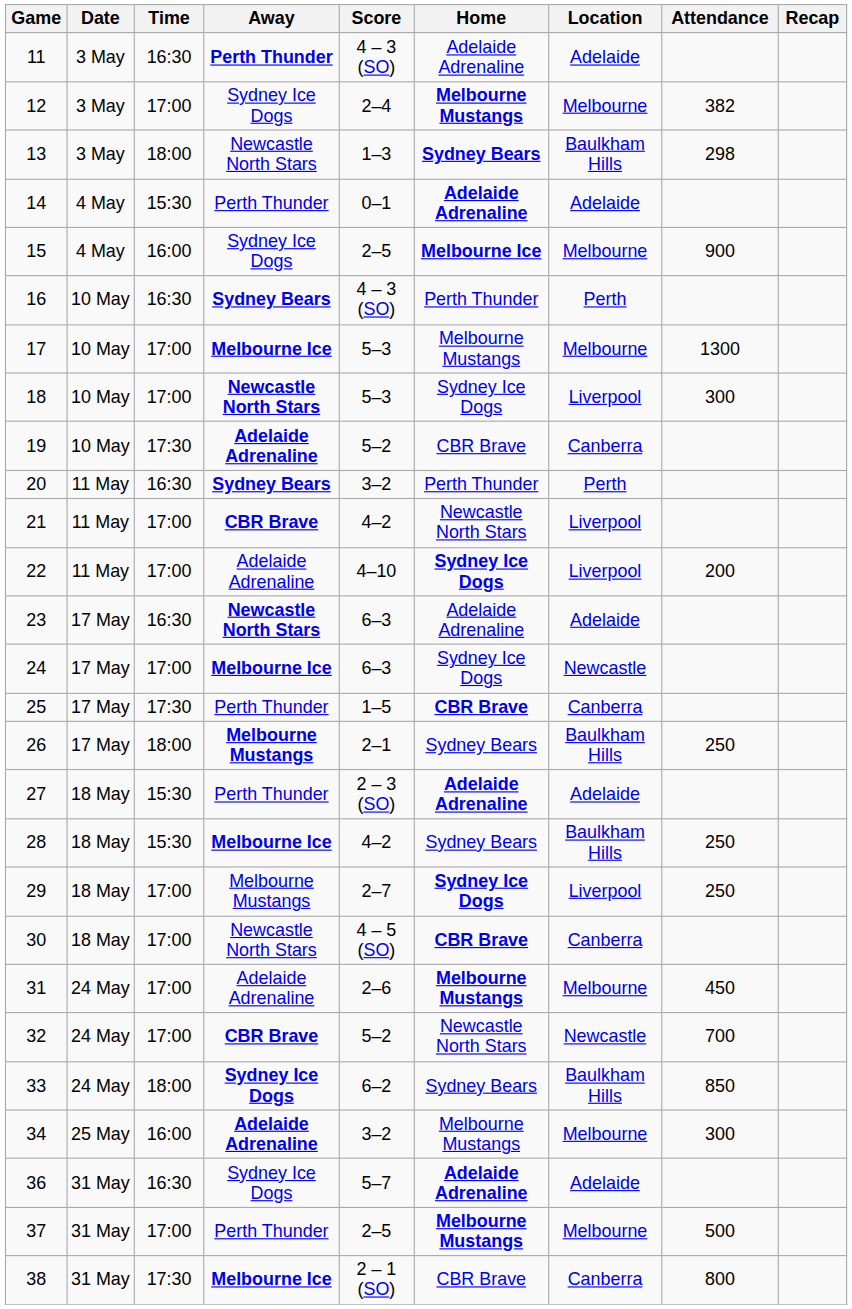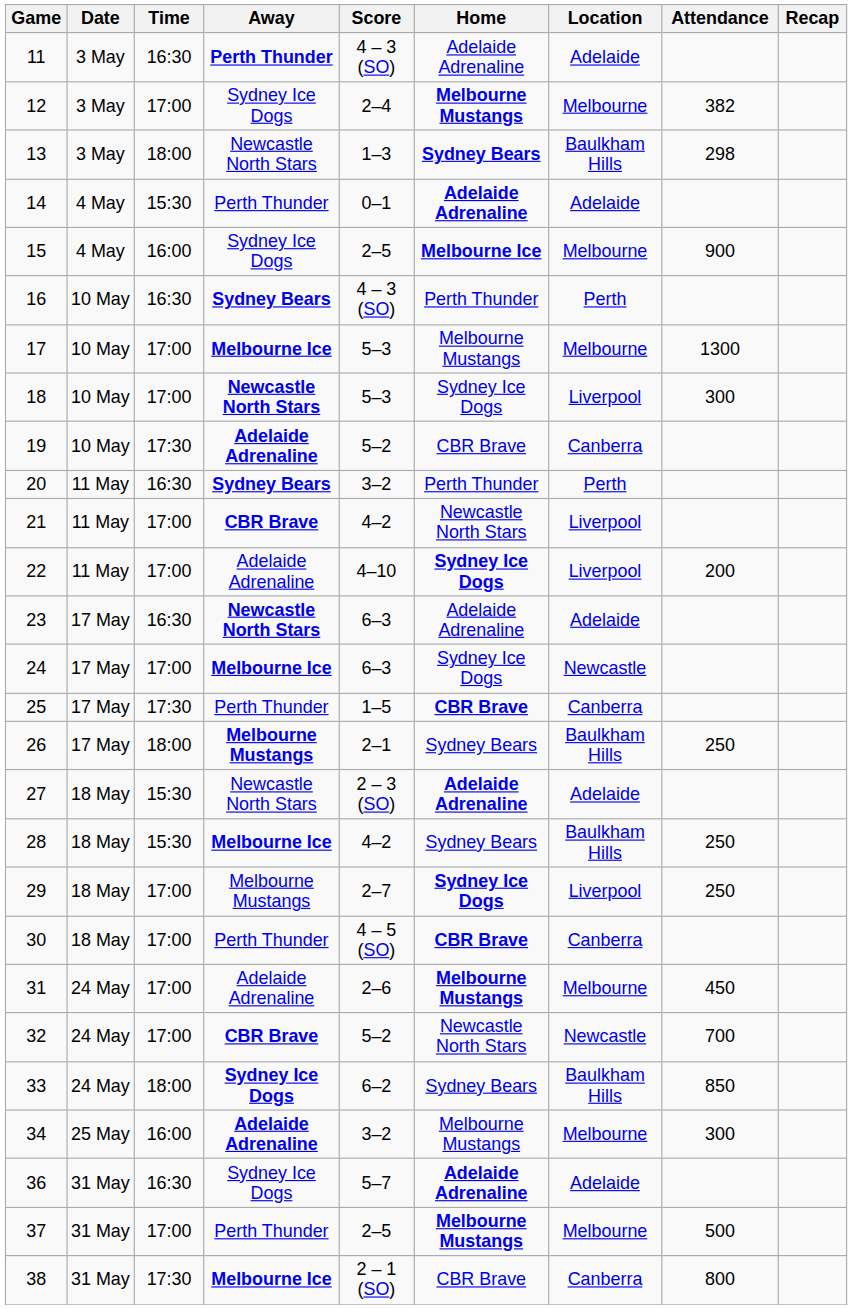 <table class="wikitable" width="85%" style="margin: 1em auto 1em auto">
 <tr>
 <th width="1%">Game</th>
 <th width="6%">Date</th>
 <th width="6%">Time</th>
 <th width="12%">Away</th>
 <th width="6%">Score</th>
 <th width="12%">Home</th>
 <th width="7%">Location</th>
 <th width="4%">Attendance</th>
 <th width="2%">Recap</th>
 </tr>
 <tr align="center">
 <td>11</td>
 <td>3 May</td>
 <td>16:30</td>
 <td><strong><a href='#'>Perth Thunder</a></strong></td>
 <td>4 – 3 (<a href='#'>SO</a>)</td>
 <td><a href='#'>Adelaide Adrenaline</a></td>
 <td><a href='#'>Adelaide</a></td>
 <td></td>
 <td></td>
 </tr>
 <tr align="center">
 <td>12</td>
 <td>3 May</td>
 <td>17:00</td>
 <td><a href='#'>Sydney Ice Dogs</a></td>
 <td>2–4</td>
 <td><strong><a href='#'>Melbourne Mustangs</a></strong></td>
 <td><a href='#'>Melbourne</a></td>
 <td>382</td>
 <td></td>
 </tr>
 <tr align="center">
 <td>13</td>
 <td>3 May</td>
 <td>18:00</td>
 <td><a href='#'>Newcastle North Stars</a></td>
 <td>1–3</td>
 <td><strong><a href='#'>Sydney Bears</a></strong></td>
 <td><a href='#'>Baulkham Hills</a></td>
 <td>298</td>
 <td></td>
 </tr>
 <tr align="center">
 <td>14</td>
 <td>4 May</td>
 <td>15:30</td>
 <td><a href='#'>Perth Thunder</a></td>
 <td>0–1</td>
 <td><strong><a href='#'>Adelaide Adrenaline</a></strong></td>
 <td><a href='#'>Adelaide</a></td>
 <td></td>
 <td></td>
 </tr>
 <tr align="center">
 <td>15</td>
 <td>4 May</td>
 <td>16:00</td>
 <td><a href='#'>Sydney Ice Dogs</a></td>
 <td>2–5</td>
 <td><strong><a href='#'>Melbourne Ice</a></strong></td>
 <td><a href='#'>Melbourne</a></td>
 <td>900</td>
 <td></td>
 </tr>
 <tr align="center">
 <td>16</td>
 <td>10 May</td>
 <td>16:30</td>
 <td><strong><a href='#'>Sydney Bears</a></strong></td>
 <td>4 – 3 (<a href='#'>SO</a>)</td>
 <td><a href='#'>Perth Thunder</a></td>
 <td><a href='#'>Perth</a></td>
 <td></td>
 <td></td>
 </tr>
 <tr align="center">
 <td>17</td>
 <td>10 May</td>
 <td>17:00</td>
 <td><strong><a href='#'>Melbourne Ice</a></strong></td>
 <td>5–3</td>
 <td><a href='#'>Melbourne Mustangs</a></td>
 <td><a href='#'>Melbourne</a></td>
 <td>1300</td>
 <td></td>
 </tr>
 <tr align="center">
 <td>18</td>
 <td>10 May</td>
 <td>17:00</td>
 <td><strong><a href='#'>Newcastle North Stars</a></strong></td>
 <td>5–3</td>
 <td><a href='#'>Sydney Ice Dogs</a></td>
 <td><a href='#'>Liverpool</a></td>
 <td>300</td>
 <td></td>
 </tr>
 <tr align="center">
 <td>19</td>
 <td>10 May</td>
 <td>17:30</td>
 <td><strong><a href='#'>Adelaide Adrenaline</a></strong></td>
 <td>5–2</td>
 <td><a href='#'>CBR Brave</a></td>
 <td><a href='#'>Canberra</a></td>
 <td></td>
 <td></td>
 </tr>
 <tr align="center">
 <td>20</td>
 <td>11 May</td>
 <td>16:30</td>
 <td><strong><a href='#'>Sydney Bears</a></strong></td>
 <td>3–2</td>
 <td><a href='#'>Perth Thunder</a></td>
 <td><a href='#'>Perth</a></td>
 <td></td>
 <td></td>
 </tr>
 <tr align="center">
 <td>21</td>
 <td>11 May</td>
 <td>17:00</td>
 <td><strong><a href='#'>CBR Brave</a></strong></td>
 <td>4–2</td>
 <td><a href='#'>Newcastle North Stars</a></td>
 <td><a href='#'>Liverpool</a></td>
 <td></td>
 <td></td>
 </tr>
 <tr align="center">
 <td>22</td>
 <td>11 May</td>
 <td>17:00</td>
 <td><a href='#'>Adelaide Adrenaline</a></td>
 <td>4–10</td>
 <td><strong><a href='#'>Sydney Ice Dogs</a></strong></td>
 <td><a href='#'>Liverpool</a></td>
 <td>200</td>
 <td></td>
 </tr>
 <tr align="center">
 <td>23</td>
 <td>17 May</td>
 <td>16:30</td>
 <td><strong><a href='#'>Newcastle North Stars</a></strong></td>
 <td>6–3</td>
 <td><a href='#'>Adelaide Adrenaline</a></td>
 <td><a href='#'>Adelaide</a></td>
 <td></td>
 <td></td>
 </tr>
 <tr align="center">
 <td>24</td>
 <td>17 May</td>
 <td>17:00</td>
 <td><strong><a href='#'>Melbourne Ice</a></strong></td>
 <td>6–3</td>
 <td><a href='#'>Sydney Ice Dogs</a></td>
 <td><a href='#'>Newcastle</a></td>
 <td></td>
 <td></td>
 </tr>
 <tr align="center">
 <td>25</td>
 <td>17 May</td>
 <td>17:30</td>
 <td><a href='#'>Perth Thunder</a></td>
 <td>1–5</td>
 <td><strong><a href='#'>CBR Brave</a></strong></td>
 <td><a href='#'>Canberra</a></td>
 <td></td>
 <td></td>
 </tr>
 <tr align="center">
 <td>26</td>
 <td>17 May</td>
 <td>18:00</td>
 <td><strong><a href='#'>Melbourne Mustangs</a></strong></td>
 <td>2–1</td>
 <td><a href='#'>Sydney Bears</a></td>
 <td><a href='#'>Baulkham Hills</a></td>
 <td>250</td>
 <td></td>
 </tr>
 <tr align="center">
 <td>27</td>
 <td>18 May</td>
 <td>15:30</td>
-<td><a href='#'>Perth Thunder</a></td>
+<td><a href='#'>Newcastle North Stars</a></td>
 <td>2 – 3 (<a href='#'>SO</a>)</td>
 <td><strong><a href='#'>Adelaide Adrenaline</a></strong></td>
 <td><a href='#'>Adelaide</a></td>
 <td></td>
 <td></td>
 </tr>
 <tr align="center">
 <td>28</td>
 <td>18 May</td>
 <td>15:30</td>
 <td><strong><a href='#'>Melbourne Ice</a></strong></td>
 <td>4–2</td>
 <td><a href='#'>Sydney Bears</a></td>
 <td><a href='#'>Baulkham Hills</a></td>
 <td>250</td>
 <td></td>
 </tr>
 <tr align="center">
 <td>29</td>
 <td>18 May</td>
 <td>17:00</td>
 <td><a href='#'>Melbourne Mustangs</a></td>
 <td>2–7</td>
 <td><strong><a href='#'>Sydney Ice Dogs</a></strong></td>
 <td><a href='#'>Liverpool</a></td>
 <td>250</td>
 <td></td>
 </tr>
 <tr align="center">
 <td>30</td>
 <td>18 May</td>
 <td>17:00</td>
-<td><a href='#'>Newcastle North Stars</a></td>
+<td><a href='#'>Perth Thunder</a></td>
 <td>4 – 5 (<a href='#'>SO</a>)</td>
 <td><strong><a href='#'>CBR Brave</a></strong></td>
 <td><a href='#'>Canberra</a></td>
 <td></td>
 <td></td>
 </tr>
 <tr align="center">
 <td>31</td>
 <td>24 May</td>
 <td>17:00</td>
 <td><a href='#'>Adelaide Adrenaline</a></td>
 <td>2–6</td>
 <td><strong><a href='#'>Melbourne Mustangs</a></strong></td>
 <td><a href='#'>Melbourne</a></td>
 <td>450</td>
 <td></td>
 </tr>
 <tr align="center">
 <td>32</td>
 <td>24 May</td>
 <td>17:00</td>
 <td><strong><a href='#'>CBR Brave</a></strong></td>
 <td>5–2</td>
 <td><a href='#'>Newcastle North Stars</a></td>
 <td><a href='#'>Newcastle</a></td>
 <td>700</td>
 <td></td>
 </tr>
 <tr align="center">
 <td>33</td>
 <td>24 May</td>
 <td>18:00</td>
 <td><strong><a href='#'>Sydney Ice Dogs</a></strong></td>
 <td>6–2</td>
 <td><a href='#'>Sydney Bears</a></td>
 <td><a href='#'>Baulkham Hills</a></td>
 <td>850</td>
 <td></td>
 </tr>
 <tr align="center">
 <td>34</td>
 <td>25 May</td>
 <td>16:00</td>
 <td><strong><a href='#'>Adelaide Adrenaline</a></strong></td>
 <td>3–2</td>
 <td><a href='#'>Melbourne Mustangs</a></td>
 <td><a href='#'>Melbourne</a></td>
 <td>300</td>
 <td></td>
 </tr>
 <tr align="center">
 <td>36</td>
 <td>31 May</td>
 <td>16:30</td>
 <td><a href='#'>Sydney Ice Dogs</a></td>
 <td>5–7</td>
 <td><strong><a href='#'>Adelaide Adrenaline</a></strong></td>
 <td><a href='#'>Adelaide</a></td>
 <td></td>
 <td></td>
 </tr>
 <tr align="center">
 <td>37</td>
 <td>31 May</td>
 <td>17:00</td>
 <td><a href='#'>Perth Thunder</a></td>
 <td>2–5</td>
 <td><strong><a href='#'>Melbourne Mustangs</a></strong></td>
 <td><a href='#'>Melbourne</a></td>
 <td>500</td>
 <td></td>
 </tr>
 <tr align="center">
 <td>38</td>
 <td>31 May</td>
 <td>17:30</td>
 <td><strong><a href='#'>Melbourne Ice</a></strong></td>
 <td>2 – 1 (<a href='#'>SO</a>)</td>
 <td><a href='#'>CBR Brave</a></td>
 <td><a href='#'>Canberra</a></td>
 <td>800</td>
 <td></td>
 </tr>
 </table>
